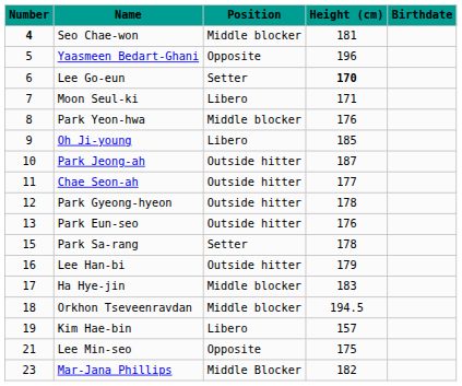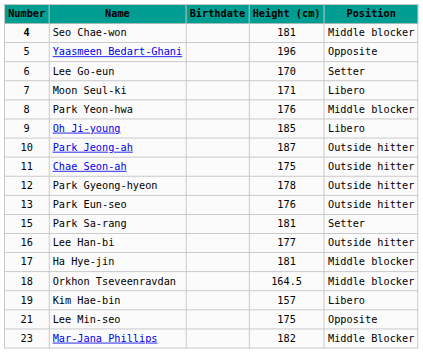 <table border="1" cellpadding="4" cellspacing="0" style="font-size: 95%; background: #fbfbfb; border: 1px silver solid; border-collapse: collapse; text-align:center;">
 <tr bgcolor=009D92>
 <th><span>Number</span></th>
 <th><span>Name</span></th>
+<th><span>Birthdate</span></th>
+<th><span>Height (cm)</span></th>
 <th><span>Position</span></th>
-<th><span>Height (cm)</span></th>
-<th><span>Birthdate</span></th>
 </tr>
 <tr>
 <td><strong>4</strong></td>
 <td align=left> Seo Chae-won</td>
+<td align=right></td>
+<td>181</td>
 <td align=left>Middle blocker</td>
-<td>181</td>
-<td align=right></td>
 </tr>
 <tr>
 <td>5</td>
 <td align=left> <a href='#'>Yaasmeen Bedart-Ghani</a></td>
+<td align=right></td>
+<td>196</td>
 <td align=left>Opposite</td>
-<td>196</td>
-<td align=right></td>
 </tr>
 <tr>
 <td>6</td>
 <td align=left> Lee Go-eun</td>
+<td align=right></td>
+<td>170</td>
 <td align=left>Setter</td>
-<td><strong>170</strong></td>
-<td align=right></td>
 </tr>
 <tr>
 <td>7</td>
 <td align=left> Moon Seul-ki</td>
+<td align=right></td>
+<td>171</td>
 <td align=left>Libero</td>
-<td>171</td>
-<td align=right></td>
 </tr>
 <tr>
 <td>8</td>
 <td align=left> Park Yeon-hwa</td>
+<td align=right></td>
+<td>176</td>
 <td align=left>Middle blocker</td>
-<td>176</td>
-<td align=right></td>
 </tr>
 <tr>
 <td>9</td>
 <td align=left> <a href='#'>Oh Ji-young</a></td>
+<td align=right></td>
+<td>185</td>
 <td align=left>Libero</td>
-<td>185</td>
-<td align=right></td>
 </tr>
 <tr>
 <td>10</td>
 <td align=left> <a href='#'>Park Jeong-ah</a></td>
+<td align=right></td>
+<td>187</td>
 <td align=left>Outside hitter</td>
-<td>187</td>
-<td align=right></td>
 </tr>
 <tr>
 <td>11</td>
 <td align=left> <a href='#'>Chae Seon-ah</a></td>
+<td align=right></td>
+<td>175</td>
 <td align=left>Outside hitter</td>
-<td>177</td>
-<td align=right></td>
 </tr>
 <tr>
 <td>12</td>
 <td align=left> Park Gyeong-hyeon</td>
+<td align=right></td>
+<td>178</td>
 <td align=left>Outside hitter</td>
-<td>178</td>
-<td align=right></td>
 </tr>
 <tr>
 <td>13</td>
 <td align=left> Park Eun-seo</td>
+<td align=right></td>
+<td>176</td>
 <td align=left>Outside hitter</td>
-<td>176</td>
-<td align=right></td>
 </tr>
 <tr>
 <td>15</td>
 <td align=left> Park Sa-rang</td>
+<td align=right></td>
+<td>181</td>
 <td align=left>Setter</td>
-<td>178</td>
-<td align=right></td>
 </tr>
 <tr>
 <td>16</td>
 <td align=left> Lee Han-bi</td>
+<td align=right></td>
+<td>177</td>
 <td align=left>Outside hitter</td>
-<td>179</td>
-<td align=right></td>
 </tr>
 <tr>
 <td>17</td>
 <td align=left> Ha Hye-jin</td>
+<td align=right></td>
+<td>181</td>
 <td align=left>Middle blocker</td>
-<td>183</td>
-<td align=right></td>
 </tr>
 <tr>
 <td>18</td>
 <td align=left> Orkhon Tseveenravdan</td>
+<td align=right></td>
+<td>164.5</td>
 <td align=left>Middle blocker</td>
-<td>194.5</td>
-<td align=right></td>
 </tr>
 <tr>
 <td>19</td>
 <td align=left> Kim Hae-bin</td>
+<td align=right></td>
+<td>157</td>
 <td align=left>Libero</td>
-<td>157</td>
-<td align=right></td>
 </tr>
 <tr>
 <td>21</td>
 <td align=left> Lee Min-seo</td>
+<td align=right></td>
+<td>175</td>
 <td align=left>Opposite</td>
-<td>175</td>
-<td align=right></td>
 </tr>
 <tr>
 <td>23</td>
 <td align=left> <a href='#'>Mar-Jana Phillips</a></td>
+<td align=right></td>
+<td>182</td>
 <td align=left>Middle Blocker</td>
-<td>182</td>
-<td align=right></td>
 </tr>
 </table>
